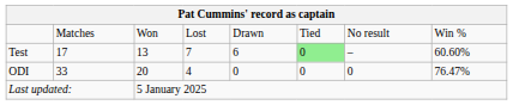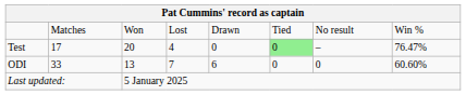 <table class="wikitable" style="float: right; margin-left: 1em; width: 40%; font-size: 90%;">
 <tr>
 <th colspan="8">Pat Cummins' record as captain</th>
 </tr>
 <tr>
 <td> </td>
 <td>Matches</td>
 <td>Won</td>
 <td>Lost</td>
 <td>Drawn</td>
 <td>Tied</td>
 <td>No result</td>
 <td>Win %</td>
 </tr>
 <tr>
 <td>Test</td>
 <td>17</td>
-<td>13</td>
-<td>7</td>
-<td>6</td>
+<td>20</td>
+<td>4</td>
+<td>0</td>
 <td style="background: lightgreen;">0</td>
 <td>–</td>
-<td>60.60%</td>
+<td>76.47%</td>
 </tr>
 <tr>
 <td>ODI</td>
 <td>33</td>
-<td>20</td>
-<td>4</td>
+<td>13</td>
+<td>7</td>
+<td>6</td>
 <td>0</td>
 <td>0</td>
-<td>0</td>
-<td>76.47%</td>
+<td>60.60%</td>
 </tr>
 <tr>
 <td colspan=2><em>Last updated:</em></td>
 <td colspan=8>5 January 2025</td>
 </tr>
 </table>
